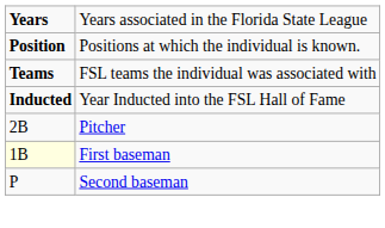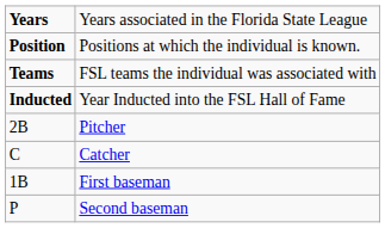 <table class="wikitable" style="float:left; font-size:95%">
 <tr style="white-space:nowrap;">
 <td><strong>Years</strong></td>
 <td>Years associated in the Florida State League</td>
 </tr>
 <tr>
 <td><strong>Position</strong></td>
 <td>Positions at which the individual is known.</td>
 </tr>
 <tr>
 <td><strong>Teams</strong></td>
 <td>FSL teams the individual was associated with</td>
 </tr>
 <tr>
 <td><strong>Inducted</strong></td>
 <td>Year Inducted into the FSL Hall of Fame</td>
 </tr>
 <tr>
 <td>2B</td>
 <td><a href='#'>Pitcher</a></td>
 </tr>
 <tr>
-<td style="background: lightyellow;">1B</td>
+<td>C</td>
+<td><a href='#'>Catcher</a></td>
+</tr>
+<tr>
+<td>1B</td>
 <td><a href='#'>First baseman</a></td>
 </tr>
 <tr>
 <td>P</td>
 <td><a href='#'>Second baseman</a></td>
 </tr>
 </table>
